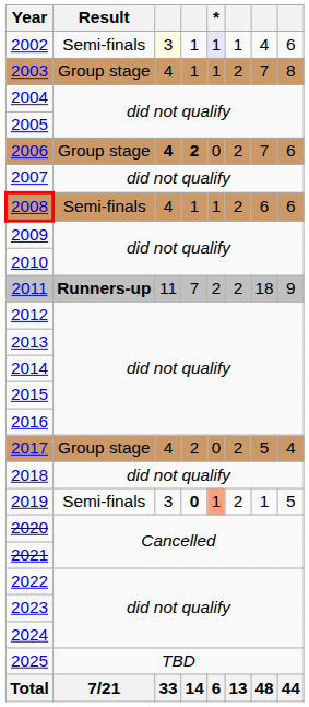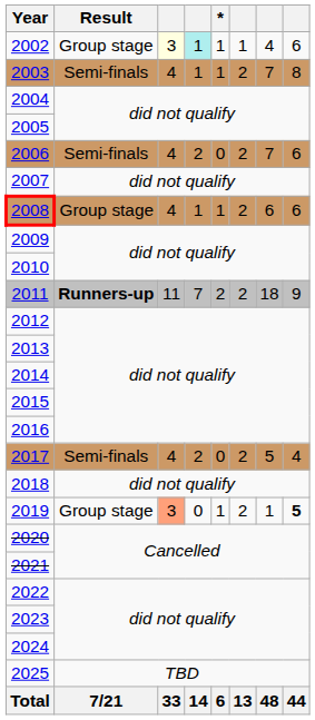 <table class="wikitable" style="text-align: center;">
 <tr>
 <th>Year</th>
 <th>Result</th>
 <th></th>
 <th></th>
 <th>*</th>
 <th></th>
 <th></th>
 <th></th>
 </tr>
 <tr>
 <td> <a href='#'>2002</a></td>
-<td>Semi-finals</td>
+<td>Group stage</td>
 <td style="background: lightyellow;">3</td>
+<td style="background: paleturquoise;">1</td>
 <td>1</td>
-<td style="background: lavender;">1</td>
 <td>1</td>
 <td>4</td>
 <td>6</td>
 </tr>
 <tr bgcolor="#cc9966">
 <td> <a href='#'>2003</a></td>
-<td>Group stage</td>
+<td>Semi-finals</td>
 <td>4</td>
 <td>1</td>
 <td>1</td>
 <td>2</td>
 <td>7</td>
 <td>8</td>
 </tr>
 <tr>
 <td> <a href='#'>2004</a></td>
 <td rowspan=2 colspan=8><em>did not qualify</em></td>
 </tr>
 <tr>
 <td> <a href='#'>2005</a></td>
 </tr>
 <tr bgcolor="#cc9966">
 <td> <a href='#'>2006</a></td>
-<td>Group stage</td>
-<td><strong>4</strong></td>
-<td><strong>2</strong></td>
+<td>Semi-finals</td>
+<td>4</td>
+<td>2</td>
 <td>0</td>
 <td>2</td>
 <td>7</td>
 <td>6</td>
 </tr>
 <tr>
 <td> <a href='#'>2007</a></td>
 <td colspan=8><em>did not qualify</em></td>
 </tr>
 <tr bgcolor="#cc9966">
 <td style="border: 3px solid red"> <a href='#'>2008</a></td>
-<td>Semi-finals</td>
+<td>Group stage</td>
 <td>4</td>
 <td>1</td>
 <td>1</td>
 <td>2</td>
 <td>6</td>
 <td>6</td>
 </tr>
 <tr>
 <td> <a href='#'>2009</a></td>
 <td rowspan=2 colspan=8><em>did not qualify</em></td>
 </tr>
 <tr>
 <td> <a href='#'>2010</a></td>
 </tr>
 <tr bgcolor=silver>
 <td> <a href='#'>2011</a></td>
 <td><strong>Runners-up</strong></td>
 <td>11</td>
 <td>7</td>
 <td>2</td>
 <td>2</td>
 <td>18</td>
 <td>9</td>
 </tr>
 <tr>
 <td> <a href='#'>2012</a></td>
 <td rowspan=5 colspan=8><em>did not qualify</em></td>
 </tr>
 <tr>
 <td> <a href='#'>2013</a></td>
 </tr>
 <tr>
 <td> <a href='#'>2014</a></td>
 </tr>
 <tr>
 <td> <a href='#'>2015</a></td>
 </tr>
 <tr>
 <td> <a href='#'>2016</a></td>
 </tr>
 <tr bgcolor="#cc9966">
 <td> <a href='#'>2017</a></td>
-<td>Group stage</td>
+<td>Semi-finals</td>
 <td>4</td>
 <td>2</td>
 <td>0</td>
 <td>2</td>
 <td>5</td>
 <td>4</td>
 </tr>
 <tr>
 <td> <a href='#'>2018</a></td>
 <td colspan=8><em>did not qualify</em></td>
 </tr>
 <tr>
 <td> <a href='#'>2019</a></td>
-<td>Semi-finals</td>
-<td>3</td>
-<td><strong>0</strong></td>
-<td style="background: lightsalmon;">1</td>
+<td>Group stage</td>
+<td style="background: lightsalmon;">3</td>
+<td>0</td>
+<td>1</td>
 <td>2</td>
 <td>1</td>
-<td>5</td>
+<td><strong>5</strong></td>
 </tr>
 <tr>
 <td> <s><a href='#'>2020</a></s></td>
 <td colspan=8 rowspan=2><em>Cancelled</em></td>
 </tr>
 <tr>
 <td> <s><a href='#'>2021</a></s></td>
 </tr>
 <tr>
 <td> <a href='#'>2022</a></td>
 <td colspan=8 rowspan=3><em>did not qualify</em></td>
 </tr>
 <tr>
 <td> <a href='#'>2023</a></td>
 </tr>
 <tr>
 <td> <a href='#'>2024</a></td>
 </tr>
 <tr>
 <td> <a href='#'>2025</a></td>
 <td colspan=8><em>TBD</em></td>
 </tr>
 <tr>
 <th><strong>Total</strong></th>
 <th><strong>7/21</strong></th>
 <th><strong>33</strong></th>
 <th><strong>14</strong></th>
 <th><strong>6</strong></th>
 <th><strong>13</strong></th>
 <th><strong>48</strong></th>
 <th><strong>44</strong></th>
 </tr>
 </table>
